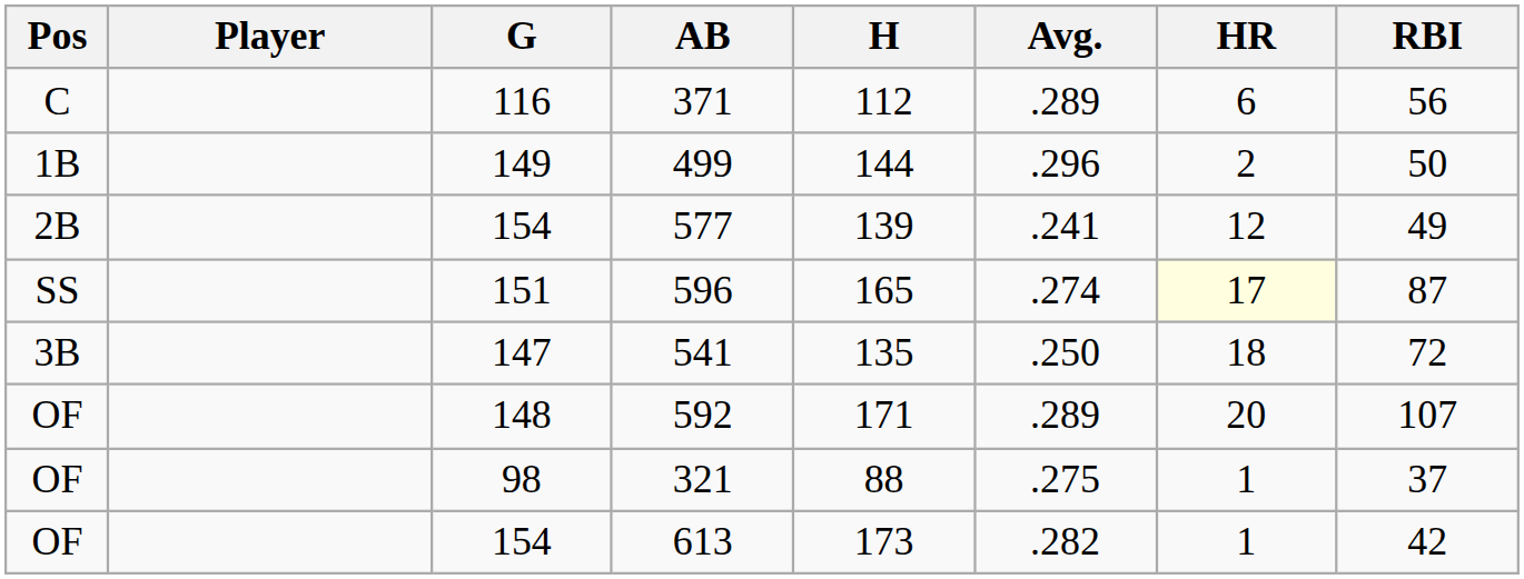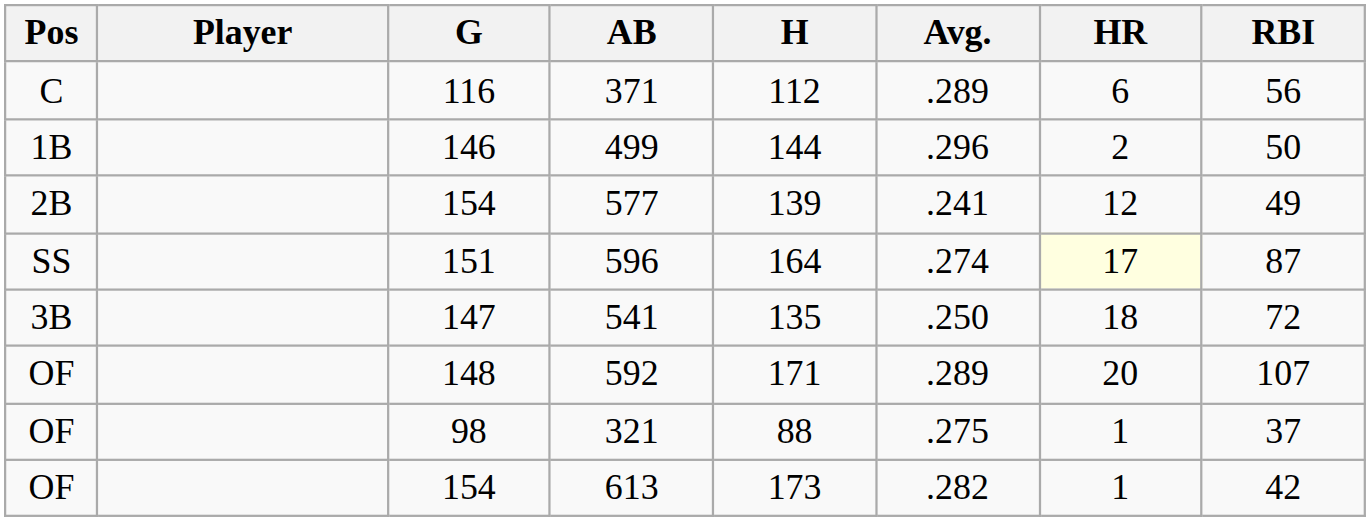 <table class="wikitable sortable">
 <tr>
 <th bgcolor="#DDDDFF" width="5%">Pos</th>
 <th bgcolor="#DDDDFF" width="16%">Player</th>
 <th bgcolor="#DDDDFF" width="9%">G</th>
 <th bgcolor="#DDDDFF" width="9%">AB</th>
 <th bgcolor="#DDDDFF" width="9%">H</th>
 <th bgcolor="#DDDDFF" width="9%">Avg.</th>
 <th bgcolor="#DDDDFF" width="9%">HR</th>
 <th bgcolor="#DDDDFF" width="9%">RBI</th>
 </tr>
 <tr align="center">
 <td>C</td>
 <td></td>
 <td>116</td>
 <td>371</td>
 <td>112</td>
 <td>.289</td>
 <td>6</td>
 <td>56</td>
 </tr>
 <tr align="center">
 <td>1B</td>
 <td></td>
-<td>149</td>
+<td>146</td>
 <td>499</td>
 <td>144</td>
 <td>.296</td>
 <td>2</td>
 <td>50</td>
 </tr>
 <tr align="center">
 <td>2B</td>
 <td></td>
 <td>154</td>
 <td>577</td>
 <td>139</td>
 <td>.241</td>
 <td>12</td>
 <td>49</td>
 </tr>
 <tr align="center">
 <td>SS</td>
 <td></td>
 <td>151</td>
 <td>596</td>
-<td>165</td>
+<td>164</td>
 <td>.274</td>
 <td style="background: lightyellow;">17</td>
 <td>87</td>
 </tr>
 <tr align="center">
 <td>3B</td>
 <td></td>
 <td>147</td>
 <td>541</td>
 <td>135</td>
 <td>.250</td>
 <td>18</td>
 <td>72</td>
 </tr>
 <tr align="center">
 <td>OF</td>
 <td></td>
 <td>148</td>
 <td>592</td>
 <td>171</td>
 <td>.289</td>
 <td>20</td>
 <td>107</td>
 </tr>
 <tr align="center">
 <td>OF</td>
 <td></td>
 <td>98</td>
 <td>321</td>
 <td>88</td>
 <td>.275</td>
 <td>1</td>
 <td>37</td>
 </tr>
 <tr align="center">
 <td>OF</td>
 <td></td>
 <td>154</td>
 <td>613</td>
 <td>173</td>
 <td>.282</td>
 <td>1</td>
 <td>42</td>
 </tr>
 </table>
